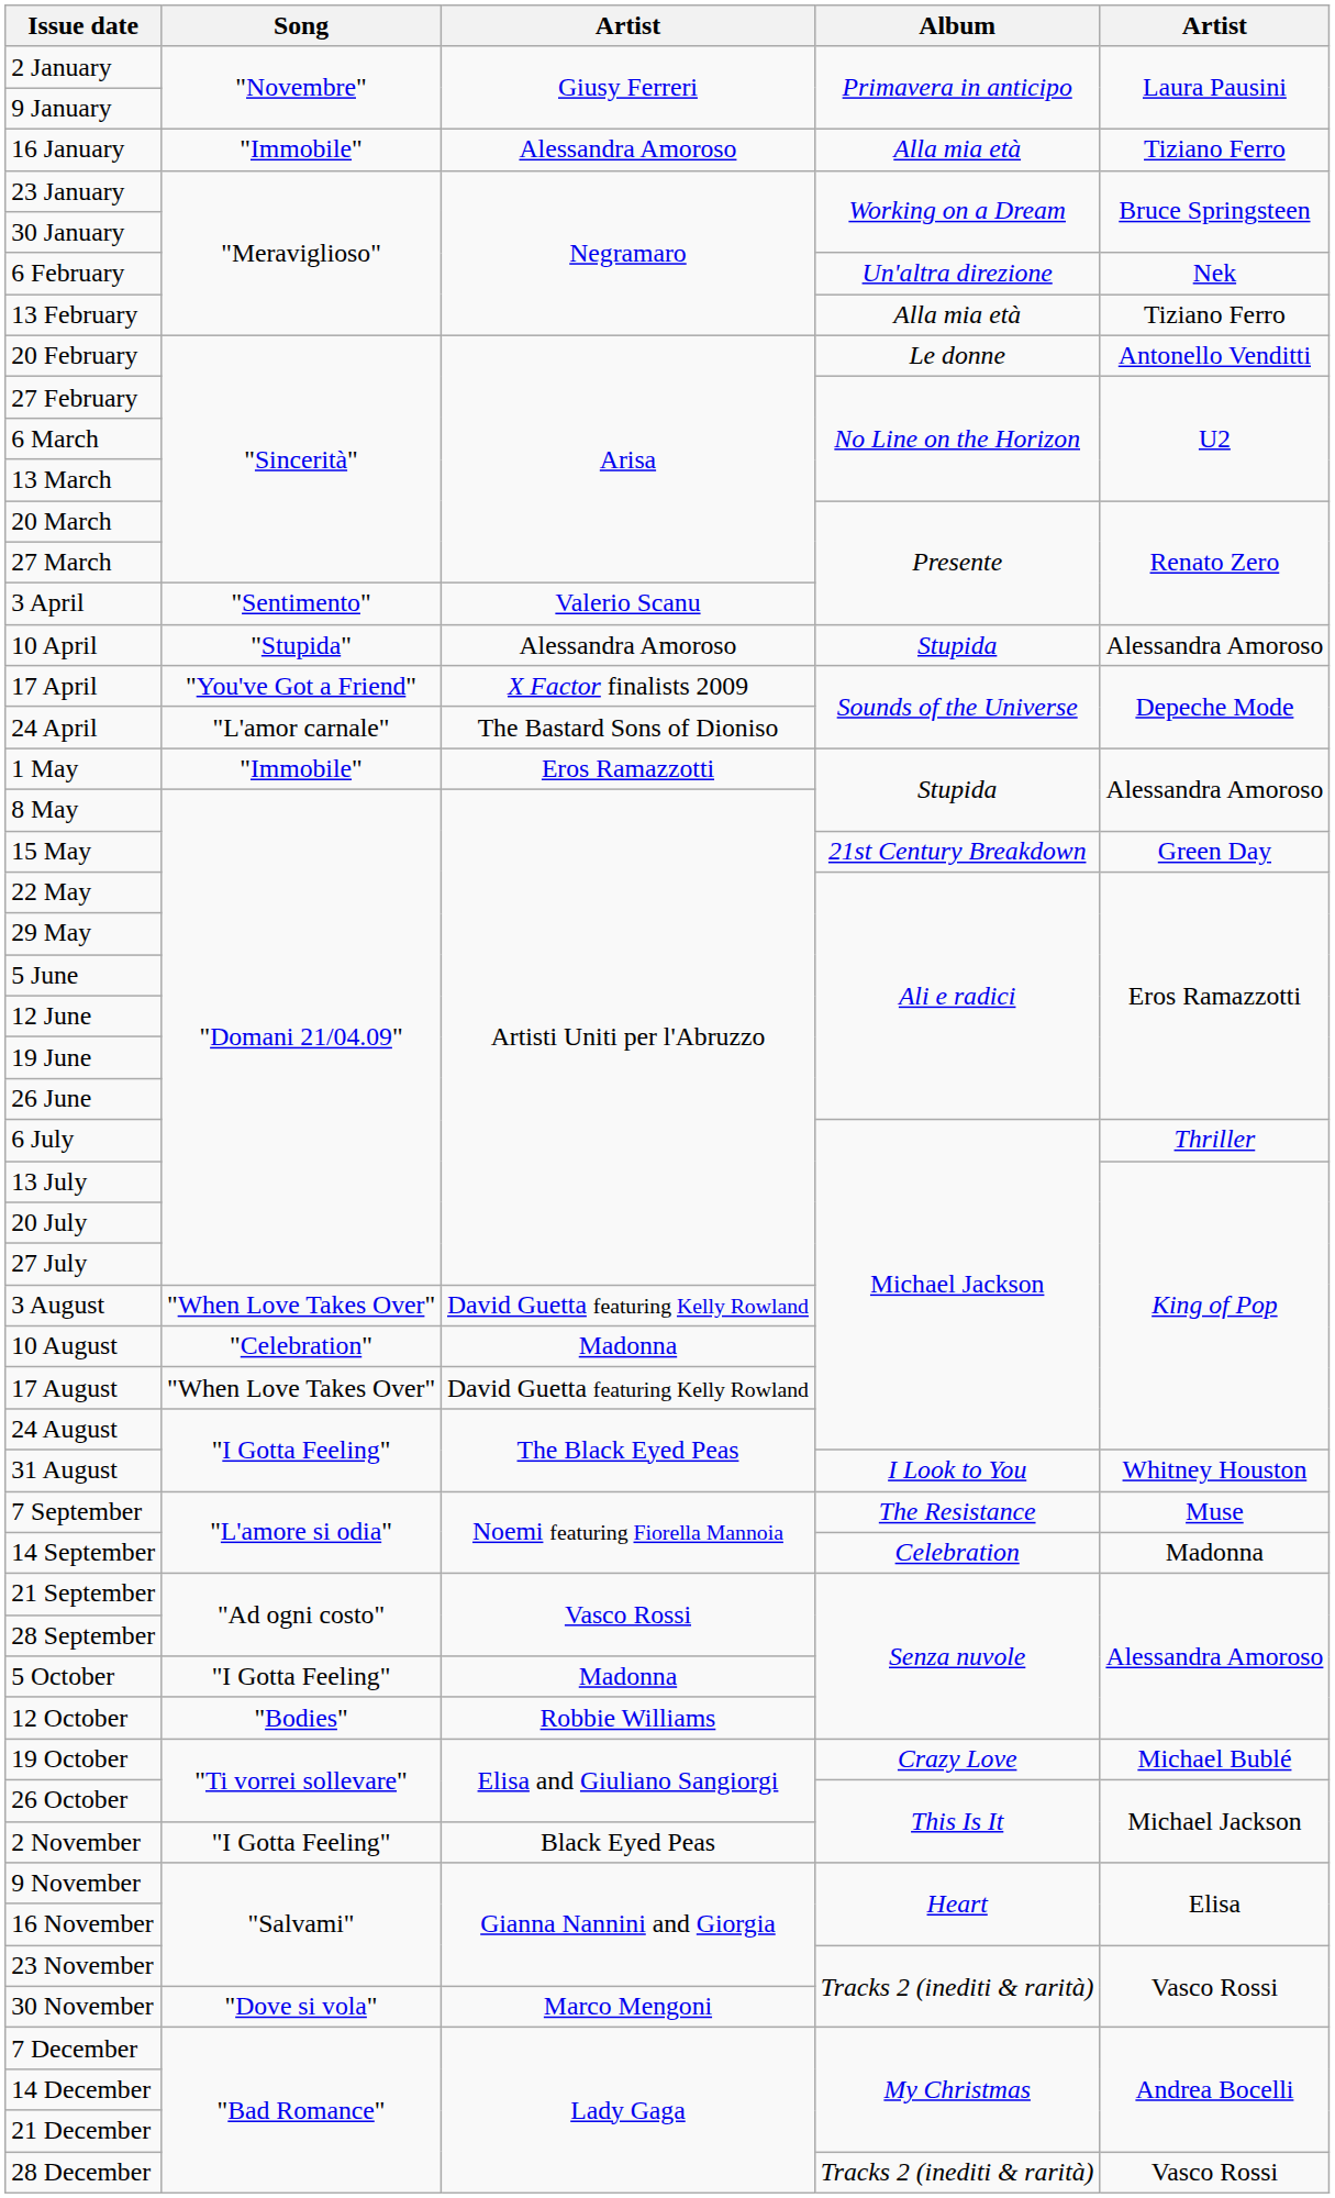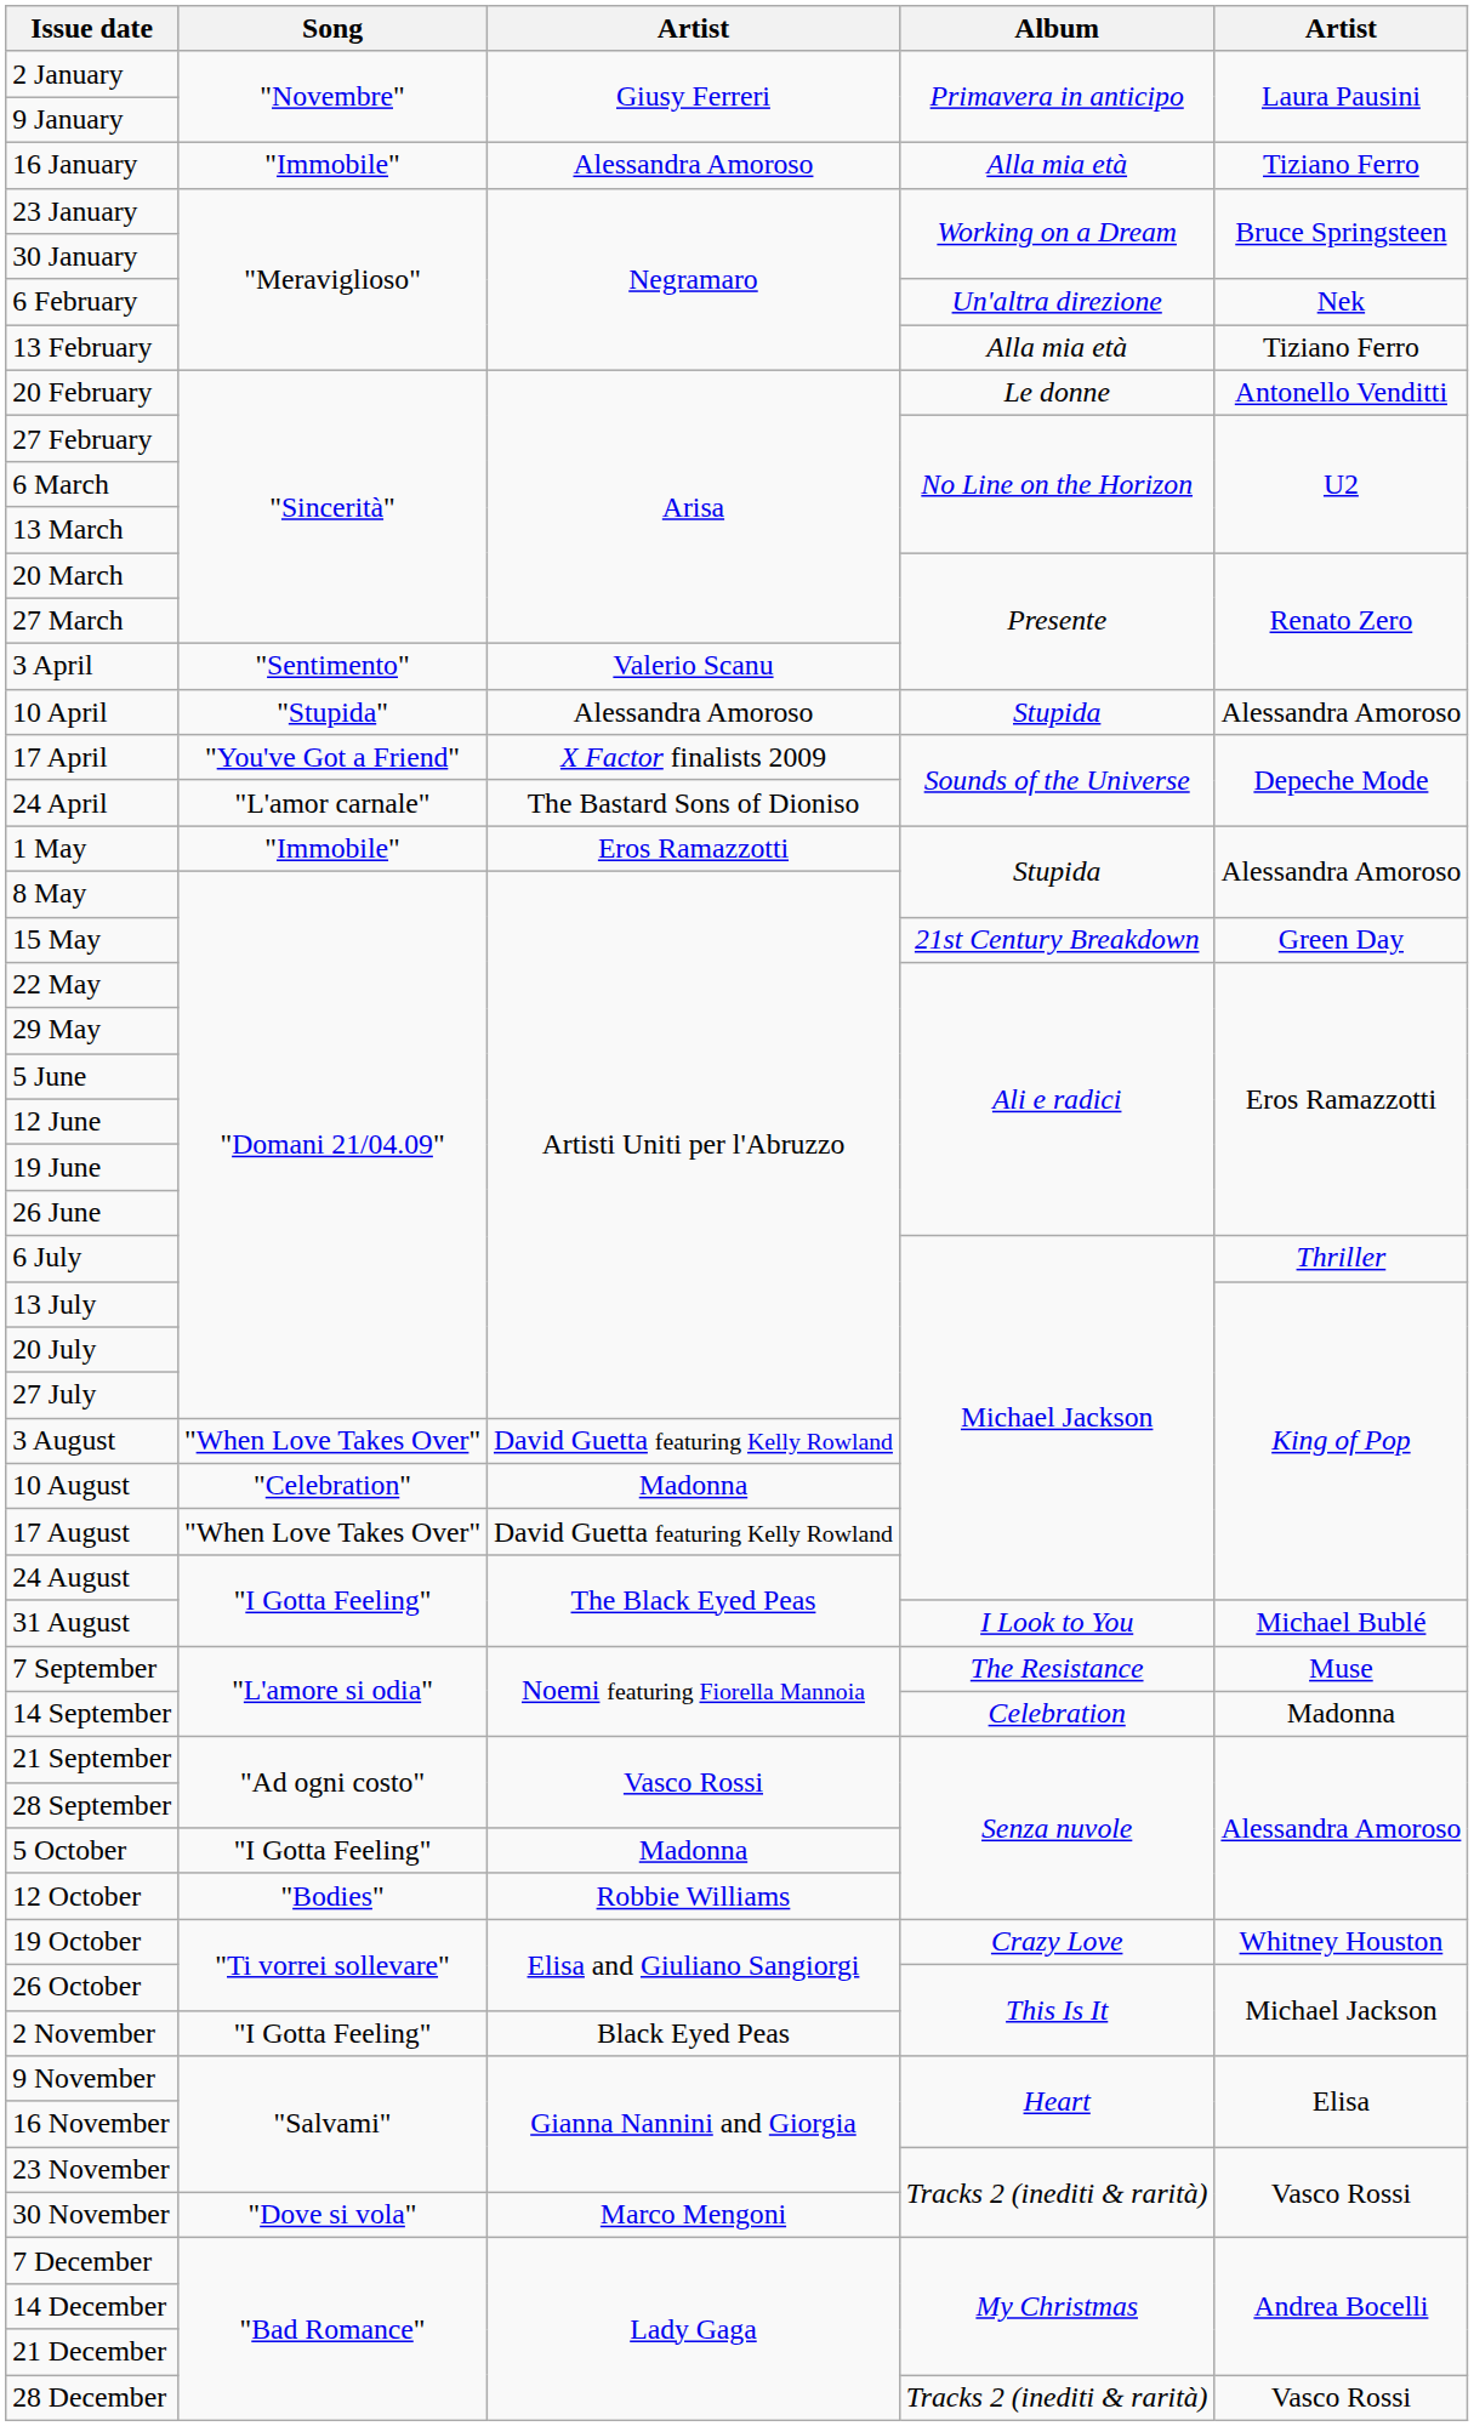 <table class="wikitable">
 <tr>
 <th align="center">Issue date</th>
 <th align="center">Song</th>
 <th align="center">Artist</th>
 <th align="center">Album</th>
 <th align="center">Artist</th>
 </tr>
 <tr>
 <td align="left">2 January</td>
 <td align="center" rowspan="2">"<a href='#'>Novembre</a>"</td>
 <td align="center" rowspan="2"><a href='#'>Giusy Ferreri</a></td>
 <td align="center" rowspan="2"><em><a href='#'>Primavera in anticipo</a></em></td>
 <td align="center" rowspan="2"><a href='#'>Laura Pausini</a></td>
 </tr>
 <tr>
 <td align="left">9 January</td>
 </tr>
 <tr>
 <td align="left">16 January</td>
 <td align="center">"<a href='#'>Immobile</a>"</td>
 <td align="center"><a href='#'>Alessandra Amoroso</a></td>
 <td align="center"><em><a href='#'>Alla mia età</a></em></td>
 <td align="center"><a href='#'>Tiziano Ferro</a></td>
 </tr>
 <tr>
 <td align="left">23 January</td>
 <td align="center" rowspan="4">"Meraviglioso"</td>
 <td align="center" rowspan="4"><a href='#'>Negramaro</a></td>
 <td align="center" rowspan="2"><em><a href='#'>Working on a Dream</a></em></td>
 <td align="center" rowspan="2"><a href='#'>Bruce Springsteen</a></td>
 </tr>
 <tr>
 <td align="left">30 January</td>
 </tr>
 <tr>
 <td align="left">6 February</td>
 <td align="center"><em><a href='#'>Un'altra direzione</a></em></td>
 <td align="center"><a href='#'>Nek</a></td>
 </tr>
 <tr>
 <td align="left">13 February</td>
 <td align="center"><em>Alla mia età</em></td>
 <td align="center">Tiziano Ferro</td>
 </tr>
 <tr>
 <td align="left">20 February</td>
 <td align="center" rowspan="6">"<a href='#'>Sincerità</a>"</td>
 <td align="center" rowspan="6"><a href='#'>Arisa</a></td>
 <td align="center"><em>Le donne</em></td>
 <td align="center"><a href='#'>Antonello Venditti</a></td>
 </tr>
 <tr>
 <td align="left">27 February</td>
 <td align="center" rowspan="3"><em><a href='#'>No Line on the Horizon</a></em></td>
 <td align="center" rowspan="3"><a href='#'>U2</a></td>
 </tr>
 <tr>
 <td align="left">6 March</td>
 </tr>
 <tr>
 <td align="left">13 March</td>
 </tr>
 <tr>
 <td align="left">20 March</td>
 <td align="center" rowspan="3"><em>Presente</em></td>
 <td align="center" rowspan="3"><a href='#'>Renato Zero</a></td>
 </tr>
 <tr>
 <td align="left">27 March</td>
 </tr>
 <tr>
 <td align="left">3 April</td>
 <td align="center">"<a href='#'>Sentimento</a>"</td>
 <td align="center"><a href='#'>Valerio Scanu</a></td>
 </tr>
 <tr>
 <td align="left">10 April</td>
 <td align="center">"<a href='#'>Stupida</a>"</td>
 <td align="center">Alessandra Amoroso</td>
 <td align="center"><em><a href='#'>Stupida</a></em></td>
 <td align="center">Alessandra Amoroso</td>
 </tr>
 <tr>
 <td align="left">17 April</td>
 <td align="center">"<a href='#'>You've Got a Friend</a>"</td>
 <td align="center"><em><a href='#'>X Factor</a></em> finalists 2009</td>
 <td align="center" rowspan="2"><em><a href='#'>Sounds of the Universe</a></em></td>
 <td align="center" rowspan="2"><a href='#'>Depeche Mode</a></td>
 </tr>
 <tr>
 <td align="left">24 April</td>
 <td align="center">"L'amor carnale"</td>
 <td align="center">The Bastard Sons of Dioniso</td>
 </tr>
 <tr>
 <td align="left">1 May</td>
 <td align="center">"<a href='#'>Immobile</a>"</td>
 <td align="center"><a href='#'>Eros Ramazzotti</a></td>
 <td align="center" rowspan="2"><em>Stupida</em></td>
 <td align="center" rowspan="2">Alessandra Amoroso</td>
 </tr>
 <tr>
 <td align="left">8 May</td>
 <td align="center" rowspan="12">"<a href='#'>Domani 21/04.09</a>"</td>
 <td align="center" rowspan="12">Artisti Uniti per l'Abruzzo</td>
 </tr>
 <tr>
 <td align="left">15 May</td>
 <td align="center"><em><a href='#'>21st Century Breakdown</a></em></td>
 <td align="center"><a href='#'>Green Day</a></td>
 </tr>
 <tr>
 <td align="left">22 May</td>
 <td align="center" rowspan="6"><em><a href='#'>Ali e radici</a></em></td>
 <td align="center" rowspan="6">Eros Ramazzotti</td>
 </tr>
 <tr>
 <td align="left">29 May</td>
 </tr>
 <tr>
 <td align="left">5 June</td>
 </tr>
 <tr>
 <td align="left">12 June</td>
 </tr>
 <tr>
 <td align="left">19 June</td>
 </tr>
 <tr>
 <td align="left">26 June</td>
 </tr>
 <tr>
 <td align="left">6 July</td>
 <td align="center" rowspan="8"><a href='#'>Michael Jackson</a></td>
 <td align="center"><em><a href='#'>Thriller</a></em></td>
 </tr>
 <tr>
 <td align="left">13 July</td>
 <td align="center" rowspan="7"><em><a href='#'>King of Pop</a></em></td>
 </tr>
 <tr>
 <td align="left">20 July</td>
 </tr>
 <tr>
 <td align="left">27 July</td>
 </tr>
 <tr>
 <td align="left">3 August</td>
 <td align="center">"<a href='#'>When Love Takes Over</a>"</td>
 <td align="center"><a href='#'>David Guetta</a> <small> featuring <a href='#'>Kelly Rowland</a> </small></td>
 </tr>
 <tr>
 <td align="left">10 August</td>
 <td align="center">"<a href='#'>Celebration</a>"</td>
 <td align="center"><a href='#'>Madonna</a></td>
 </tr>
 <tr>
 <td align="left">17 August</td>
 <td align="center">"When Love Takes Over"</td>
 <td align="center">David Guetta <small> featuring Kelly Rowland </small></td>
 </tr>
 <tr>
 <td align="left">24 August</td>
 <td align="center" rowspan="2">"<a href='#'>I Gotta Feeling</a>"</td>
 <td align="center" rowspan="2"><a href='#'>The Black Eyed Peas</a></td>
 </tr>
 <tr>
 <td align="left">31 August</td>
 <td align="center"><em><a href='#'>I Look to You</a></em></td>
-<td align="center"><a href='#'>Whitney Houston</a></td>
+<td align="center"><a href='#'>Michael Bublé</a></td>
 </tr>
 <tr>
 <td align="left">7 September</td>
 <td align="center" rowspan="2">"<a href='#'>L'amore si odia</a>"</td>
 <td align="center" rowspan="2"><a href='#'>Noemi</a> <small> featuring <a href='#'>Fiorella Mannoia</a> </small></td>
 <td align="center"><em><a href='#'>The Resistance</a></em></td>
 <td align="center"><a href='#'>Muse</a></td>
 </tr>
 <tr>
 <td align="left">14 September</td>
 <td align="center"><em><a href='#'>Celebration</a></em></td>
 <td align="center">Madonna</td>
 </tr>
 <tr>
 <td align="left">21 September</td>
 <td align="center" rowspan="2">"Ad ogni costo"</td>
 <td align="center" rowspan="2"><a href='#'>Vasco Rossi</a></td>
 <td align="center" rowspan="4"><em><a href='#'>Senza nuvole</a></em></td>
 <td align="center" rowspan="4"><a href='#'>Alessandra Amoroso</a></td>
 </tr>
 <tr>
 <td align="left">28 September</td>
 </tr>
 <tr>
 <td align="left">5 October</td>
 <td align="center">"I Gotta Feeling"</td>
 <td align="center"><a href='#'>Madonna</a></td>
 </tr>
 <tr>
 <td align="left">12 October</td>
 <td align="center">"<a href='#'>Bodies</a>"</td>
 <td align="center"><a href='#'>Robbie Williams</a></td>
 </tr>
 <tr>
 <td align="left">19 October</td>
 <td align="center" rowspan="2">"<a href='#'>Ti vorrei sollevare</a>"</td>
 <td align="center" rowspan="2"><a href='#'>Elisa</a> and <a href='#'>Giuliano Sangiorgi</a></td>
 <td align="center"><em><a href='#'>Crazy Love</a></em></td>
-<td align="center"><a href='#'>Michael Bublé</a></td>
+<td align="center"><a href='#'>Whitney Houston</a></td>
 </tr>
 <tr>
 <td align="left">26 October</td>
 <td align="center" rowspan="2"><em><a href='#'>This Is It</a></em></td>
 <td align="center" rowspan="2">Michael Jackson</td>
 </tr>
 <tr>
 <td align="left">2 November</td>
 <td align="center">"I Gotta Feeling"</td>
 <td align="center">Black Eyed Peas</td>
 </tr>
 <tr>
 <td align="left">9 November</td>
 <td align="center" rowspan="3">"Salvami"</td>
 <td align="center" rowspan="3"><a href='#'>Gianna Nannini</a> and <a href='#'>Giorgia</a></td>
 <td align="center" rowspan="2"><em><a href='#'>Heart</a></em></td>
 <td align="center" rowspan="2">Elisa</td>
 </tr>
 <tr>
 <td align="left">16 November</td>
 </tr>
 <tr>
 <td align="left">23 November</td>
 <td align="center" rowspan="2"><em>Tracks 2 (inediti & rarità)</em></td>
 <td align="center" rowspan="2">Vasco Rossi</td>
 </tr>
 <tr>
 <td align="left">30 November</td>
 <td align="center">"<a href='#'>Dove si vola</a>"</td>
 <td align="center"><a href='#'>Marco Mengoni</a></td>
 </tr>
 <tr>
 <td align="left">7 December</td>
 <td align="center" rowspan="4">"<a href='#'>Bad Romance</a>"</td>
 <td align="center" rowspan="4"><a href='#'>Lady Gaga</a></td>
 <td align="center" rowspan="3"><em><a href='#'>My Christmas</a></em></td>
 <td align="center" rowspan="3"><a href='#'>Andrea Bocelli</a></td>
 </tr>
 <tr>
 <td align="left">14 December</td>
 </tr>
 <tr>
 <td align="left">21 December</td>
 </tr>
 <tr>
 <td align="left">28 December</td>
 <td align="center"><em>Tracks 2 (inediti & rarità)</em></td>
 <td align="center">Vasco Rossi</td>
 </tr>
 </table>
